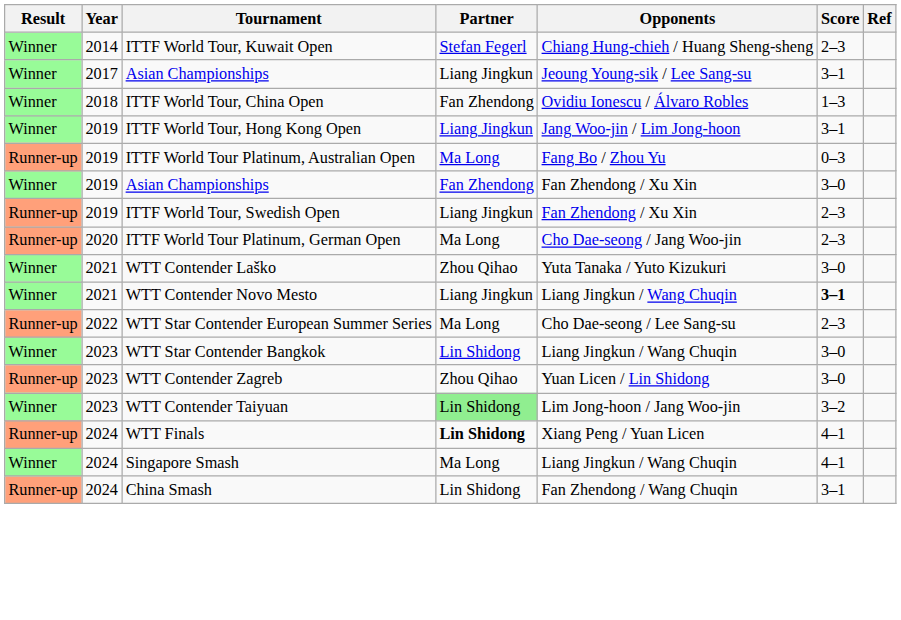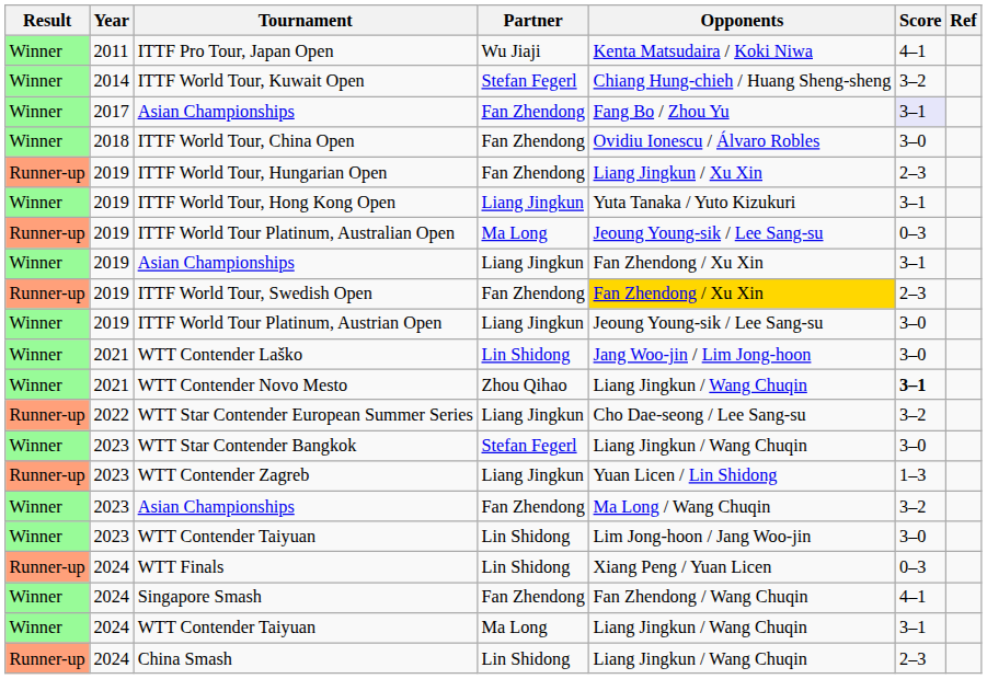 <table class="wikitable sortable" style="font-size:small;">
 <tr>
 <th>Result</th>
 <th class="unsortable">Year</th>
 <th>Tournament</th>
 <th>Partner</th>
 <th>Opponents</th>
 <th>Score</th>
 <th class="unsortable">Ref</th>
 </tr>
 <tr>
 <td style="background: #98fb98;">Winner</td>
+<td>2011</td>
+<td>ITTF Pro Tour, Japan Open</td>
+<td>Wu Jiaji</td>
+<td> <a href='#'>Kenta Matsudaira</a> / <a href='#'>Koki Niwa</a></td>
+<td>4–1</td>
+<td></td>
+</tr>
+<tr>
+<td style="background: #98fb98;">Winner</td>
 <td>2014</td>
 <td>ITTF World Tour, Kuwait Open</td>
 <td><a href='#'>Stefan Fegerl</a></td>
 <td> <a href='#'>Chiang Hung-chieh</a> / Huang Sheng-sheng</td>
-<td>2–3</td>
+<td>3–2</td>
 <td></td>
 </tr>
 <tr>
 <td style="background: #98fb98;">Winner</td>
 <td>2017</td>
 <td><a href='#'>Asian Championships</a></td>
-<td>Liang Jingkun</td>
-<td> <a href='#'>Jeoung Young-sik</a> / <a href='#'>Lee Sang-su</a></td>
-<td>3–1</td>
+<td><a href='#'>Fan Zhendong</a></td>
+<td> <a href='#'>Fang Bo</a> / <a href='#'>Zhou Yu</a></td>
+<td style="background: lavender;">3–1</td>
 <td></td>
 </tr>
 <tr>
 <td style="background: #98fb98;">Winner</td>
 <td>2018</td>
 <td>ITTF World Tour, China Open</td>
 <td>Fan Zhendong</td>
 <td> <a href='#'>Ovidiu Ionescu</a> /  <a href='#'>Álvaro Robles</a></td>
-<td>1–3</td>
+<td>3–0</td>
+<td></td>
+</tr>
+<tr>
+<td style="background: #ffa07a;">Runner-up</td>
+<td>2019</td>
+<td>ITTF World Tour, Hungarian Open</td>
+<td>Fan Zhendong</td>
+<td> <a href='#'>Liang Jingkun</a> / <a href='#'>Xu Xin</a></td>
+<td>2–3</td>
 <td></td>
 </tr>
 <tr>
 <td style="background: #98fb98;">Winner</td>
 <td>2019</td>
 <td>ITTF World Tour, Hong Kong Open</td>
 <td><a href='#'>Liang Jingkun</a></td>
-<td> <a href='#'>Jang Woo-jin</a> / <a href='#'>Lim Jong-hoon</a></td>
+<td> Yuta Tanaka / Yuto Kizukuri</td>
 <td>3–1</td>
 <td></td>
 </tr>
 <tr>
 <td style="background: #ffa07a;">Runner-up</td>
 <td>2019</td>
 <td>ITTF World Tour Platinum, Australian Open</td>
 <td><a href='#'>Ma Long</a></td>
-<td> <a href='#'>Fang Bo</a> / <a href='#'>Zhou Yu</a></td>
+<td> <a href='#'>Jeoung Young-sik</a> / <a href='#'>Lee Sang-su</a></td>
 <td>0–3</td>
 <td></td>
 </tr>
 <tr>
 <td style="background: #98fb98;">Winner</td>
 <td>2019</td>
 <td><a href='#'>Asian Championships</a></td>
-<td><a href='#'>Fan Zhendong</a></td>
+<td>Liang Jingkun</td>
 <td> Fan Zhendong / Xu Xin</td>
-<td>3–0</td>
+<td>3–1</td>
 <td></td>
 </tr>
 <tr>
 <td style="background: #ffa07a;">Runner-up</td>
 <td>2019</td>
 <td>ITTF World Tour, Swedish Open</td>
-<td>Liang Jingkun</td>
-<td> <a href='#'>Fan Zhendong</a> / Xu Xin</td>
+<td>Fan Zhendong</td>
+<td style="background: gold;"> <a href='#'>Fan Zhendong</a> / Xu Xin</td>
 <td>2–3</td>
 <td></td>
 </tr>
 <tr>
-<td style="background: #ffa07a;">Runner-up</td>
-<td>2020</td>
-<td>ITTF World Tour Platinum, German Open</td>
-<td>Ma Long</td>
-<td> <a href='#'>Cho Dae-seong</a> / Jang Woo-jin</td>
-<td>2–3</td>
+<td style="background: #98fb98;">Winner</td>
+<td>2019</td>
+<td>ITTF World Tour Platinum, Austrian Open</td>
+<td>Liang Jingkun</td>
+<td> Jeoung Young-sik / Lee Sang-su</td>
+<td>3–0</td>
 <td></td>
 </tr>
 <tr>
 <td style="background: #98fb98;">Winner</td>
 <td>2021</td>
 <td>WTT Contender Laško</td>
-<td>Zhou Qihao</td>
-<td> Yuta Tanaka / Yuto Kizukuri</td>
+<td><a href='#'>Lin Shidong</a></td>
+<td> <a href='#'>Jang Woo-jin</a> / <a href='#'>Lim Jong-hoon</a></td>
 <td>3–0</td>
 <td></td>
 </tr>
 <tr>
 <td style="background: #98fb98;">Winner</td>
 <td>2021</td>
 <td>WTT Contender Novo Mesto</td>
-<td>Liang Jingkun</td>
+<td>Zhou Qihao</td>
 <td> Liang Jingkun / <a href='#'>Wang Chuqin</a></td>
 <td><strong>3–1</strong></td>
 <td></td>
 </tr>
 <tr>
 <td style="background: #ffa07a;">Runner-up</td>
 <td>2022</td>
 <td>WTT Star Contender European Summer Series</td>
-<td>Ma Long</td>
+<td>Liang Jingkun</td>
 <td> Cho Dae-seong / Lee Sang-su</td>
-<td>2–3</td>
+<td>3–2</td>
 <td></td>
 </tr>
 <tr>
 <td style="background: #98fb98;">Winner</td>
 <td>2023</td>
 <td>WTT Star Contender Bangkok</td>
-<td><a href='#'>Lin Shidong</a></td>
+<td><a href='#'>Stefan Fegerl</a></td>
 <td> Liang Jingkun / Wang Chuqin</td>
 <td>3–0</td>
 <td></td>
 </tr>
 <tr>
 <td style="background: #ffa07a;">Runner-up</td>
 <td>2023</td>
 <td>WTT Contender Zagreb</td>
-<td>Zhou Qihao</td>
+<td>Liang Jingkun</td>
 <td> Yuan Licen / <a href='#'>Lin Shidong</a></td>
-<td>3–0</td>
+<td>1–3</td>
+<td></td>
+</tr>
+<tr>
+<td style="background: #98fb98;">Winner</td>
+<td>2023</td>
+<td><a href='#'>Asian Championships</a></td>
+<td>Fan Zhendong</td>
+<td> <a href='#'>Ma Long</a> / Wang Chuqin</td>
+<td>3–2</td>
 <td></td>
 </tr>
 <tr>
 <td style="background: #98fb98;">Winner</td>
 <td>2023</td>
 <td>WTT Contender Taiyuan</td>
-<td style="background: lightgreen;">Lin Shidong</td>
+<td>Lin Shidong</td>
 <td> Lim Jong-hoon / Jang Woo-jin</td>
-<td>3–2</td>
+<td>3–0</td>
 <td></td>
 </tr>
 <tr>
 <td style="background: #ffa07a;">Runner-up</td>
 <td>2024</td>
 <td>WTT Finals</td>
-<td><strong>Lin Shidong</strong></td>
+<td>Lin Shidong</td>
 <td> Xiang Peng / Yuan Licen</td>
+<td>0–3</td>
+<td></td>
+</tr>
+<tr>
+<td style="background: #98fb98;">Winner</td>
+<td>2024</td>
+<td>Singapore Smash</td>
+<td>Fan Zhendong</td>
+<td> Fan Zhendong / Wang Chuqin</td>
 <td>4–1</td>
 <td></td>
 </tr>
 <tr>
 <td style="background: #98fb98;">Winner</td>
 <td>2024</td>
-<td>Singapore Smash</td>
+<td>WTT Contender Taiyuan</td>
 <td>Ma Long</td>
 <td> Liang Jingkun / Wang Chuqin</td>
-<td>4–1</td>
+<td>3–1</td>
 <td></td>
 </tr>
 <tr>
 <td style="background: #ffa07a;">Runner-up</td>
 <td>2024</td>
 <td>China Smash</td>
 <td>Lin Shidong</td>
-<td> Fan Zhendong / Wang Chuqin</td>
-<td>3–1</td>
+<td> Liang Jingkun / Wang Chuqin</td>
+<td>2–3</td>
 <td></td>
 </tr>
 </table>
